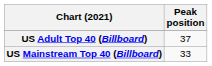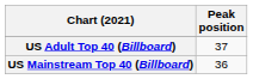 <table class="wikitable sortable plainrowheaders" style="text-align:center">
 <tr>
 <th scope="col">Chart (2021)</th>
 <th scope="col">Peak<br>position</th>
 </tr>
 <tr>
 </tr>
 <tr>
 </tr>
 <tr>
 </tr>
 <tr>
 </tr>
 <tr>
 </tr>
 <tr>
 </tr>
 <tr>
 </tr>
 <tr>
 </tr>
 <tr>
 </tr>
 <tr>
 <th scope="row">US <a href='#'>Adult Top 40</a> (<em><a href='#'>Billboard</a></em>)</th>
 <td>37</td>
 </tr>
 <tr>
 <th scope="row">US <a href='#'>Mainstream Top 40</a> (<em><a href='#'>Billboard</a></em>)</th>
-<td>33</td>
+<td>36</td>
 </tr>
 </table>
